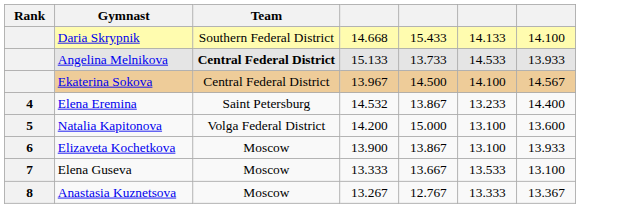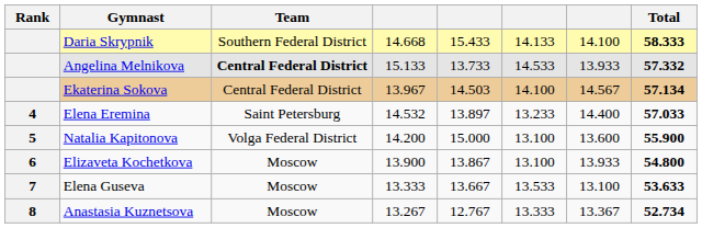 <table class="wikitable sortable" style="text-align:center; font-size:95%">
 <tr>
 <th scope="col" style="width:50px;">Rank</th>
 <th scope="col" style="width:150px;">Gymnast</th>
 <th scope="col" style="width:160px;">Team</th>
 <th scope="col" style="width:60px;"></th>
 <th scope="col" style="width:60px;"></th>
 <th scope="col" style="width:60px;"></th>
 <th scope="col" style="width:60px;"></th>
+<th scope="col" style="width:60px;">Total</th>
 </tr>
 <tr style="background:#fffcaf;">
 <th scope=row style="text-align:center"></th>
 <td align=left><a href='#'>Daria Skrypnik</a></td>
 <td>Southern Federal District</td>
 <td>14.668</td>
 <td>15.433</td>
 <td>14.133</td>
 <td>14.100</td>
+<td><strong>58.333</strong></td>
 </tr>
 <tr style="background:#e5e5e5;">
 <th scope=row style="text-align:center"></th>
 <td align=left><a href='#'>Angelina Melnikova</a></td>
 <td><strong>Central Federal District</strong></td>
 <td>15.133</td>
 <td>13.733</td>
 <td>14.533</td>
 <td>13.933</td>
+<td><strong>57.332</strong></td>
 </tr>
 <tr style="background:#ec9;">
 <th scope=row style="text-align:center"></th>
 <td align=left><a href='#'>Ekaterina Sokova</a></td>
 <td>Central Federal District</td>
 <td>13.967</td>
-<td>14.500</td>
+<td>14.503</td>
 <td>14.100</td>
 <td>14.567</td>
+<td><strong>57.134</strong></td>
 </tr>
 <tr>
 <th scope=row style="text-align:center">4</th>
 <td align=left><a href='#'>Elena Eremina</a></td>
 <td>Saint Petersburg</td>
 <td>14.532</td>
-<td>13.867</td>
+<td>13.897</td>
 <td>13.233</td>
 <td>14.400</td>
+<td><strong>57.033</strong></td>
 </tr>
 <tr>
 <th scope=row style="text-align:center">5</th>
 <td align=left><a href='#'>Natalia Kapitonova</a></td>
 <td>Volga Federal District</td>
 <td>14.200</td>
 <td>15.000</td>
 <td>13.100</td>
 <td>13.600</td>
+<td><strong>55.900</strong></td>
 </tr>
 <tr>
 <th scope=row style="text-align:center">6</th>
 <td align=left><a href='#'>Elizaveta Kochetkova</a></td>
 <td>Moscow</td>
 <td>13.900</td>
 <td>13.867</td>
 <td>13.100</td>
 <td>13.933</td>
+<td><strong>54.800</strong></td>
 </tr>
 <tr>
 <th scope=row style="text-align:center">7</th>
 <td align=left>Elena Guseva</td>
 <td>Moscow</td>
 <td>13.333</td>
 <td>13.667</td>
 <td>13.533</td>
 <td>13.100</td>
+<td><strong>53.633</strong></td>
 </tr>
 <tr>
 <th scope=row style="text-align:center">8</th>
 <td align=left><a href='#'>Anastasia Kuznetsova</a></td>
 <td>Moscow</td>
 <td>13.267</td>
 <td>12.767</td>
 <td>13.333</td>
 <td>13.367</td>
+<td><strong>52.734</strong></td>
 </tr>
 </table>
